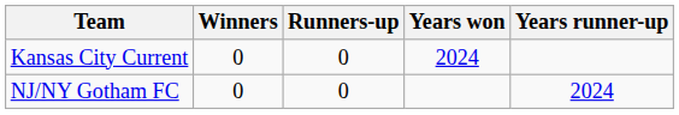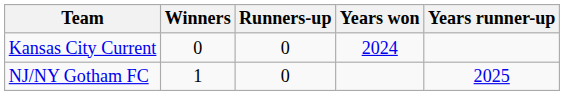 <table class="wikitable" style="text-align: center">
 <tr>
 <th>Team</th>
 <th>Winners</th>
 <th>Runners-up</th>
 <th class="unsortable">Years won</th>
 <th class="unsortable">Years runner-up</th>
 </tr>
 <tr>
 <td align=left><a href='#'>Kansas City Current</a></td>
 <td>0</td>
 <td>0</td>
 <td><a href='#'>2024</a></td>
 <td></td>
 </tr>
 <tr>
 <td align=left><a href='#'>NJ/NY Gotham FC</a></td>
-<td>0</td>
+<td>1</td>
 <td>0</td>
 <td></td>
-<td><a href='#'>2024</a></td>
+<td><a href='#'>2025</a></td>
 </tr>
 </table>
